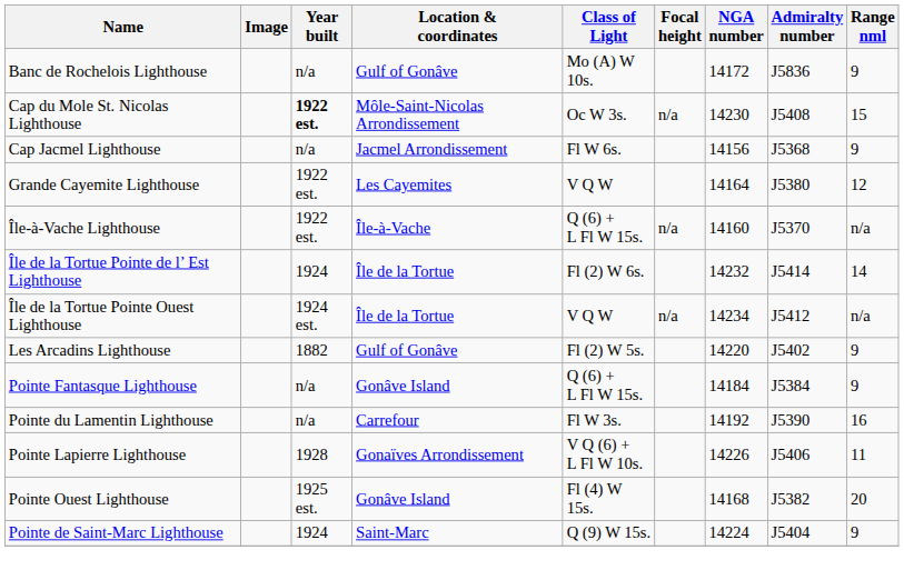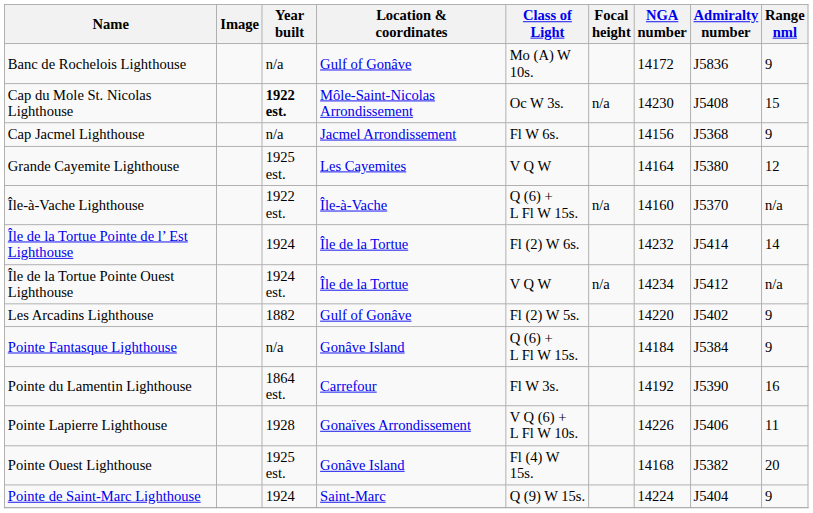 <table class="wikitable sortable" style="width:100%">
 <tr>
 <th>Name</th>
 <th>Image</th>
 <th>Year<br>built</th>
 <th>Location &<br>coordinates</th>
 <th><a href='#'>Class of Light</a></th>
 <th>Focal<br>height</th>
 <th><a href='#'>NGA</a><br>number</th>
 <th><a href='#'>Admiralty</a><br>number</th>
 <th>Range<br><a href='#'>nml</a></th>
 </tr>
 <tr>
 <td>Banc de Rochelois Lighthouse</td>
 <td></td>
 <td>n/a</td>
 <td><a href='#'>Gulf of Gonâve</a><br></td>
 <td>Mo (A) W 10s.</td>
 <td></td>
 <td>14172</td>
 <td>J5836</td>
 <td>9</td>
 </tr>
 <tr>
 <td>Cap du Mole St. Nicolas Lighthouse</td>
 <td></td>
 <td><strong>1922 est.</strong></td>
 <td><a href='#'>Môle-Saint-Nicolas Arrondissement</a><br> </td>
 <td>Oc W 3s.</td>
 <td>n/a</td>
 <td>14230</td>
 <td>J5408</td>
 <td>15</td>
 </tr>
 <tr>
 <td>Cap Jacmel Lighthouse</td>
 <td></td>
 <td>n/a</td>
 <td><a href='#'>Jacmel Arrondissement</a><br></td>
 <td>Fl W 6s.</td>
 <td></td>
 <td>14156</td>
 <td>J5368</td>
 <td>9</td>
 </tr>
 <tr>
 <td>Grande Cayemite Lighthouse</td>
 <td></td>
-<td>1922 est.</td>
+<td>1925 est.</td>
 <td><a href='#'>Les Cayemites</a><br></td>
 <td>V Q W</td>
 <td></td>
 <td>14164</td>
 <td>J5380</td>
 <td>12</td>
 </tr>
 <tr>
 <td>Île-à-Vache Lighthouse</td>
 <td></td>
 <td>1922 est.</td>
 <td><a href='#'>Île-à-Vache</a><br></td>
 <td>Q (6) +<br> L Fl W 15s.</td>
 <td>n/a</td>
 <td>14160</td>
 <td>J5370</td>
 <td>n/a</td>
 </tr>
 <tr>
 <td><a href='#'>Île de la Tortue Pointe de l’ Est Lighthouse</a></td>
 <td></td>
 <td>1924</td>
 <td><a href='#'>Île de la Tortue</a><br></td>
 <td>Fl (2) W 6s.</td>
 <td></td>
 <td>14232</td>
 <td>J5414</td>
 <td>14</td>
 </tr>
 <tr>
 <td>Île de la Tortue Pointe Ouest Lighthouse</td>
 <td></td>
 <td>1924 est.</td>
 <td><a href='#'>Île de la Tortue</a><br></td>
 <td>V Q W</td>
 <td>n/a</td>
 <td>14234</td>
 <td>J5412</td>
 <td>n/a</td>
 </tr>
 <tr>
 <td>Les Arcadins Lighthouse</td>
 <td></td>
 <td>1882</td>
 <td><a href='#'>Gulf of Gonâve</a><br></td>
 <td>Fl (2) W 5s.</td>
 <td></td>
 <td>14220</td>
 <td>J5402</td>
 <td>9</td>
 </tr>
 <tr>
 <td><a href='#'>Pointe Fantasque Lighthouse</a></td>
 <td></td>
 <td>n/a</td>
 <td><a href='#'>Gonâve Island</a><br></td>
 <td>Q (6) +<br> L Fl W 15s.</td>
 <td></td>
 <td>14184</td>
 <td>J5384</td>
 <td>9</td>
 </tr>
 <tr>
 <td>Pointe du Lamentin Lighthouse</td>
 <td></td>
-<td>n/a</td>
+<td>1864 est.</td>
 <td><a href='#'>Carrefour</a><br></td>
 <td>Fl W 3s.</td>
 <td></td>
 <td>14192</td>
 <td>J5390</td>
 <td>16</td>
 </tr>
 <tr>
 <td>Pointe Lapierre Lighthouse</td>
 <td></td>
 <td>1928</td>
 <td><a href='#'>Gonaïves Arrondissement</a><br></td>
 <td>V Q (6) +<br> L Fl W 10s.</td>
 <td></td>
 <td>14226</td>
 <td>J5406</td>
 <td>11</td>
 </tr>
 <tr>
 <td>Pointe Ouest Lighthouse</td>
 <td></td>
 <td>1925 est.</td>
 <td><a href='#'>Gonâve Island</a><br></td>
 <td>Fl (4) W 15s.</td>
 <td></td>
 <td>14168</td>
 <td>J5382</td>
 <td>20</td>
 </tr>
 <tr>
 <td><a href='#'>Pointe de Saint-Marc Lighthouse</a></td>
 <td></td>
 <td>1924</td>
 <td><a href='#'>Saint-Marc</a><br></td>
 <td>Q (9) W 15s.</td>
 <td></td>
 <td>14224</td>
 <td>J5404</td>
 <td>9</td>
 </tr>
 <tr>
 </tr>
 </table>
